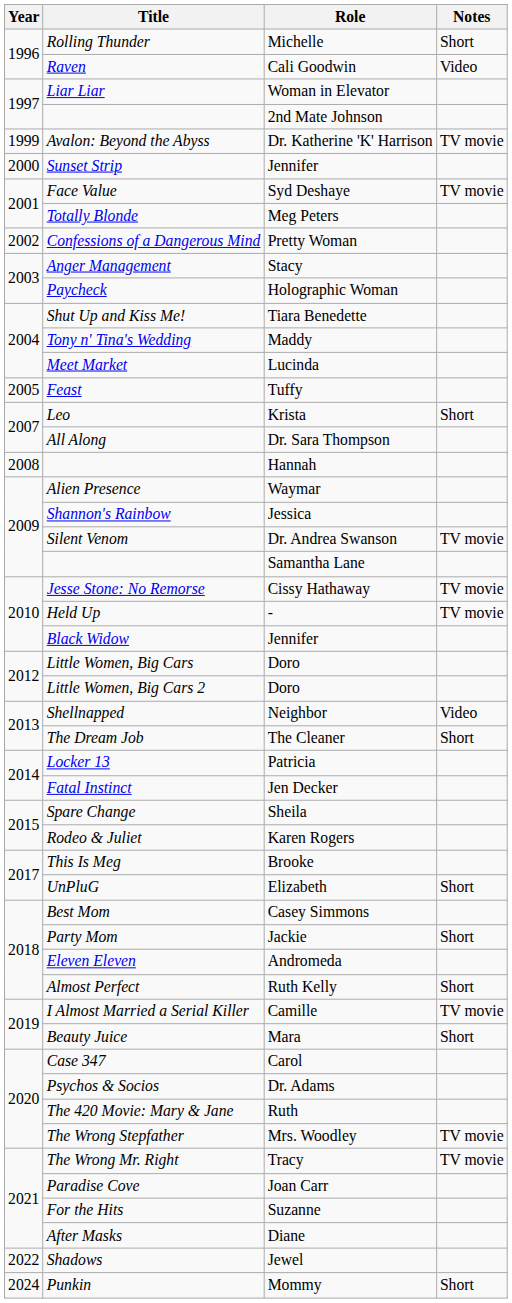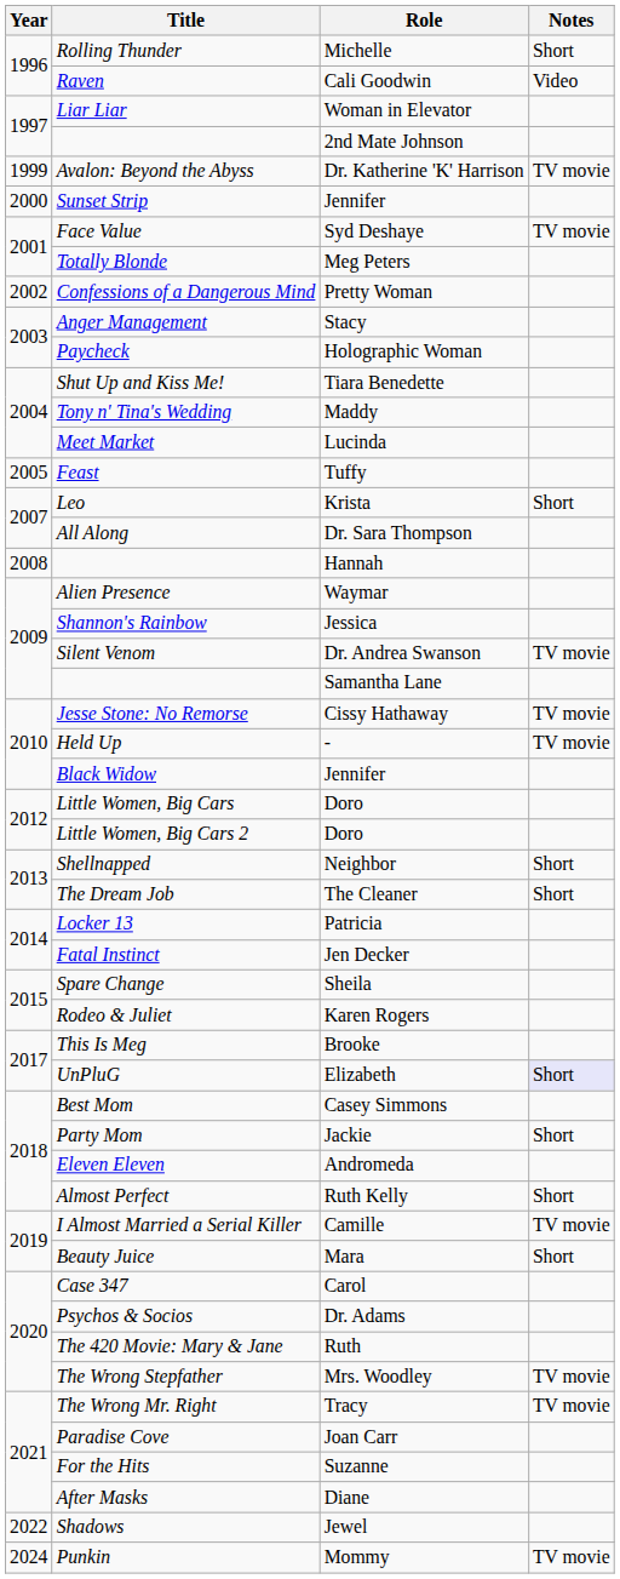 <table class="wikitable sortable">
 <tr>
 <th>Year</th>
 <th>Title</th>
 <th>Role</th>
 <th>Notes</th>
 </tr>
 <tr>
 <td rowspan=2>1996</td>
 <td><em>Rolling Thunder</em></td>
 <td>Michelle</td>
 <td>Short</td>
 </tr>
 <tr>
 <td><em><a href='#'>Raven</a></em></td>
 <td>Cali Goodwin</td>
 <td>Video</td>
 </tr>
 <tr>
 <td rowspan=2>1997</td>
 <td><em><a href='#'>Liar Liar</a></em></td>
 <td>Woman in Elevator</td>
 <td></td>
 </tr>
 <tr>
 <td><em></em></td>
 <td>2nd Mate Johnson</td>
 <td></td>
 </tr>
 <tr>
 <td>1999</td>
 <td><em>Avalon: Beyond the Abyss</em></td>
 <td>Dr. Katherine 'K' Harrison</td>
 <td>TV movie</td>
 </tr>
 <tr>
 <td>2000</td>
 <td><em><a href='#'>Sunset Strip</a></em></td>
 <td>Jennifer</td>
 <td></td>
 </tr>
 <tr>
 <td rowspan=2>2001</td>
 <td><em>Face Value</em></td>
 <td>Syd Deshaye</td>
 <td>TV movie</td>
 </tr>
 <tr>
 <td><em><a href='#'>Totally Blonde</a></em></td>
 <td>Meg Peters</td>
 <td></td>
 </tr>
 <tr>
 <td>2002</td>
 <td><em><a href='#'>Confessions of a Dangerous Mind</a></em></td>
 <td>Pretty Woman</td>
 <td></td>
 </tr>
 <tr>
 <td rowspan=2>2003</td>
 <td><em><a href='#'>Anger Management</a></em></td>
 <td>Stacy</td>
 <td></td>
 </tr>
 <tr>
 <td><em><a href='#'>Paycheck</a></em></td>
 <td>Holographic Woman</td>
 <td></td>
 </tr>
 <tr>
 <td rowspan=3>2004</td>
 <td><em>Shut Up and Kiss Me!</em></td>
 <td>Tiara Benedette</td>
 <td></td>
 </tr>
 <tr>
 <td><em><a href='#'>Tony n' Tina's Wedding</a></em></td>
 <td>Maddy</td>
 <td></td>
 </tr>
 <tr>
 <td><em><a href='#'>Meet Market</a></em></td>
 <td>Lucinda</td>
 <td></td>
 </tr>
 <tr>
 <td>2005</td>
 <td><em><a href='#'>Feast</a></em></td>
 <td>Tuffy</td>
 <td></td>
 </tr>
 <tr>
 <td rowspan=2>2007</td>
 <td><em>Leo</em></td>
 <td>Krista</td>
 <td>Short</td>
 </tr>
 <tr>
 <td><em>All Along</em></td>
 <td>Dr. Sara Thompson</td>
 <td></td>
 </tr>
 <tr>
 <td>2008</td>
 <td><em></em></td>
 <td>Hannah</td>
 <td></td>
 </tr>
 <tr>
 <td rowspan=4>2009</td>
 <td><em>Alien Presence</em></td>
 <td>Waymar</td>
 <td></td>
 </tr>
 <tr>
 <td><em><a href='#'>Shannon's Rainbow</a></em></td>
 <td>Jessica</td>
 <td></td>
 </tr>
 <tr>
 <td><em>Silent Venom</em></td>
 <td>Dr. Andrea Swanson</td>
 <td>TV movie</td>
 </tr>
 <tr>
 <td><em></em></td>
 <td>Samantha Lane</td>
 <td></td>
 </tr>
 <tr>
 <td rowspan=3>2010</td>
 <td><em><a href='#'>Jesse Stone: No Remorse</a></em></td>
 <td>Cissy Hathaway</td>
 <td>TV movie</td>
 </tr>
 <tr>
 <td><em>Held Up</em></td>
 <td>-</td>
 <td>TV movie</td>
 </tr>
 <tr>
 <td><em><a href='#'>Black Widow</a></em></td>
 <td>Jennifer</td>
 <td></td>
 </tr>
 <tr>
 <td rowspan=2>2012</td>
 <td><em>Little Women, Big Cars</em></td>
 <td>Doro</td>
 <td></td>
 </tr>
 <tr>
 <td><em>Little Women, Big Cars 2</em></td>
 <td>Doro</td>
 <td></td>
 </tr>
 <tr>
 <td rowspan=2>2013</td>
 <td><em>Shellnapped</em></td>
 <td>Neighbor</td>
-<td>Video</td>
+<td>Short</td>
 </tr>
 <tr>
 <td><em>The Dream Job</em></td>
 <td>The Cleaner</td>
 <td>Short</td>
 </tr>
 <tr>
 <td rowspan=2>2014</td>
 <td><em><a href='#'>Locker 13</a></em></td>
 <td>Patricia</td>
 <td></td>
 </tr>
 <tr>
 <td><em><a href='#'>Fatal Instinct</a></em></td>
 <td>Jen Decker</td>
 <td></td>
 </tr>
 <tr>
 <td rowspan=2>2015</td>
 <td><em>Spare Change</em></td>
 <td>Sheila</td>
 <td></td>
 </tr>
 <tr>
 <td><em>Rodeo & Juliet</em></td>
 <td>Karen Rogers</td>
 <td></td>
 </tr>
 <tr>
 <td rowspan=2>2017</td>
 <td><em>This Is Meg</em></td>
 <td>Brooke</td>
 <td></td>
 </tr>
 <tr>
 <td><em>UnPluG</em></td>
 <td>Elizabeth</td>
-<td>Short</td>
+<td style="background: lavender;">Short</td>
 </tr>
 <tr>
 <td rowspan=4>2018</td>
 <td><em>Best Mom</em></td>
 <td>Casey Simmons</td>
 <td></td>
 </tr>
 <tr>
 <td><em>Party Mom</em> </td>
 <td>Jackie</td>
 <td>Short</td>
 </tr>
 <tr>
 <td><em><a href='#'>Eleven Eleven</a></em></td>
 <td>Andromeda</td>
 <td></td>
 </tr>
 <tr>
 <td><em>Almost Perfect</em></td>
 <td>Ruth Kelly</td>
 <td>Short</td>
 </tr>
 <tr>
 <td rowspan=2>2019</td>
 <td><em>I Almost Married a Serial Killer</em></td>
 <td>Camille</td>
 <td>TV movie</td>
 </tr>
 <tr>
 <td><em>Beauty Juice</em></td>
 <td>Mara</td>
 <td>Short</td>
 </tr>
 <tr>
 <td rowspan=4>2020</td>
 <td><em>Case 347</em></td>
 <td>Carol</td>
 <td></td>
 </tr>
 <tr>
 <td><em>Psychos & Socios</em></td>
 <td>Dr. Adams</td>
 <td></td>
 </tr>
 <tr>
 <td><em>The 420 Movie: Mary & Jane</em></td>
 <td>Ruth</td>
 <td></td>
 </tr>
 <tr>
 <td><em>The Wrong Stepfather</em></td>
 <td>Mrs. Woodley</td>
 <td>TV movie</td>
 </tr>
 <tr>
 <td rowspan=4>2021</td>
 <td><em>The Wrong Mr. Right</em></td>
 <td>Tracy</td>
 <td>TV movie</td>
 </tr>
 <tr>
 <td><em>Paradise Cove</em></td>
 <td>Joan Carr</td>
 <td></td>
 </tr>
 <tr>
 <td><em>For the Hits</em></td>
 <td>Suzanne</td>
 <td></td>
 </tr>
 <tr>
 <td><em>After Masks</em></td>
 <td>Diane</td>
 <td></td>
 </tr>
 <tr>
 <td>2022</td>
 <td><em>Shadows</em></td>
 <td>Jewel</td>
 <td></td>
 </tr>
 <tr>
 <td>2024</td>
 <td><em>Punkin</em></td>
 <td>Mommy</td>
-<td>Short</td>
+<td>TV movie</td>
 </tr>
 </table>
